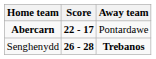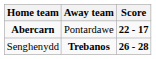 <table class="wikitable" style="text-align: center">
 <tr>
 <th>Home team</th>
+<th>Away team</th>
 <th>Score</th>
-<th>Away team</th>
 </tr>
 <tr>
 <td><strong>Abercarn</strong></td>
+<td>Pontardawe</td>
 <td><strong>22 - 17</strong></td>
-<td>Pontardawe</td>
 </tr>
 <tr>
 <td>Senghenydd</td>
+<td><strong>Trebanos</strong></td>
 <td><strong>26 - 28</strong></td>
-<td><strong>Trebanos</strong></td>
 </tr>
 </table>
